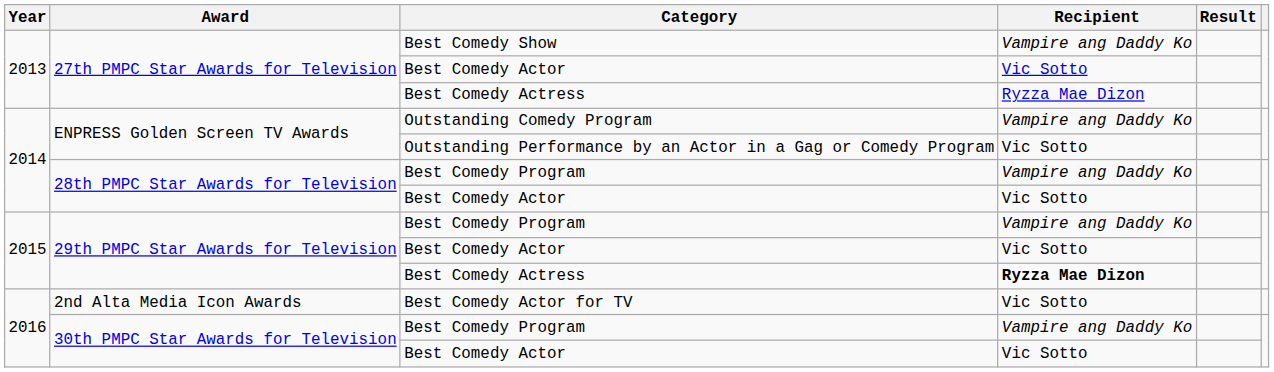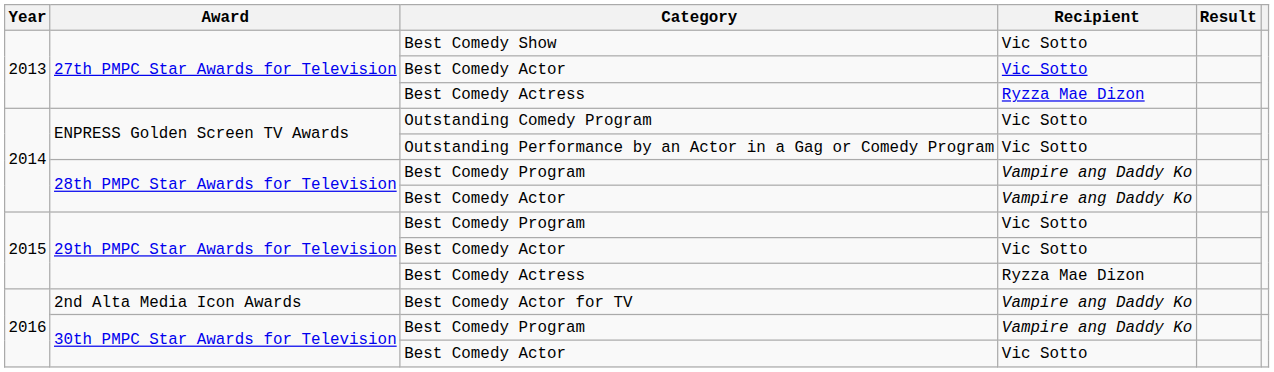 <table class="wikitable">
 <tr>
 <th>Year</th>
 <th>Award</th>
 <th>Category</th>
 <th>Recipient</th>
 <th>Result</th>
 <th></th>
 </tr>
 <tr>
 <td rowspan=3>2013</td>
 <td rowspan=3><a href='#'>27th PMPC Star Awards for Television</a></td>
 <td>Best Comedy Show</td>
-<td><em>Vampire ang Daddy Ko</em></td>
+<td>Vic Sotto</td>
 <td></td>
 <td rowspan=3></td>
 </tr>
 <tr>
 <td>Best Comedy Actor</td>
 <td><a href='#'>Vic Sotto</a></td>
 <td></td>
 </tr>
 <tr>
 <td>Best Comedy Actress</td>
 <td><a href='#'>Ryzza Mae Dizon</a></td>
 <td></td>
 </tr>
 <tr>
 <td rowspan=4>2014</td>
 <td rowspan=2>ENPRESS Golden Screen TV Awards</td>
 <td>Outstanding Comedy Program</td>
-<td><em>Vampire ang Daddy Ko</em></td>
+<td>Vic Sotto</td>
 <td></td>
 <td rowspan=2></td>
 </tr>
 <tr>
 <td>Outstanding Performance by an Actor in a Gag or Comedy Program</td>
 <td>Vic Sotto</td>
 <td></td>
 </tr>
 <tr>
 <td rowspan=2><a href='#'>28th PMPC Star Awards for Television</a></td>
 <td>Best Comedy Program</td>
 <td><em>Vampire ang Daddy Ko</em></td>
 <td></td>
 <td rowspan=2></td>
 </tr>
 <tr>
 <td>Best Comedy Actor</td>
-<td>Vic Sotto</td>
+<td><em>Vampire ang Daddy Ko</em></td>
 <td></td>
 </tr>
 <tr>
 <td rowspan=3>2015</td>
 <td rowspan=3><a href='#'>29th PMPC Star Awards for Television</a></td>
 <td>Best Comedy Program</td>
-<td><em>Vampire ang Daddy Ko</em></td>
+<td>Vic Sotto</td>
 <td></td>
 <td rowspan=3></td>
 </tr>
 <tr>
 <td>Best Comedy Actor</td>
 <td>Vic Sotto</td>
 <td></td>
 </tr>
 <tr>
 <td>Best Comedy Actress</td>
-<td><strong>Ryzza Mae Dizon</strong></td>
+<td>Ryzza Mae Dizon</td>
 <td></td>
 </tr>
 <tr>
 <td rowspan=3>2016</td>
 <td>2nd Alta Media Icon Awards</td>
 <td>Best Comedy Actor for TV</td>
-<td>Vic Sotto</td>
+<td><em>Vampire ang Daddy Ko</em></td>
 <td></td>
 <td></td>
 </tr>
 <tr>
 <td rowspan=2><a href='#'>30th PMPC Star Awards for Television</a></td>
 <td>Best Comedy Program</td>
 <td><em>Vampire ang Daddy Ko</em></td>
 <td></td>
 <td rowspan=2></td>
 </tr>
 <tr>
 <td>Best Comedy Actor</td>
 <td>Vic Sotto</td>
 <td></td>
 </tr>
 </table>
